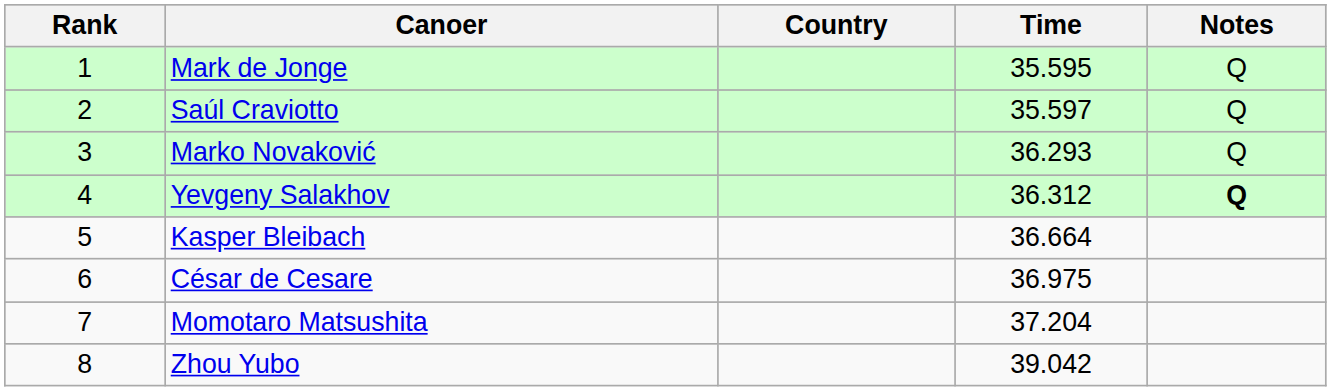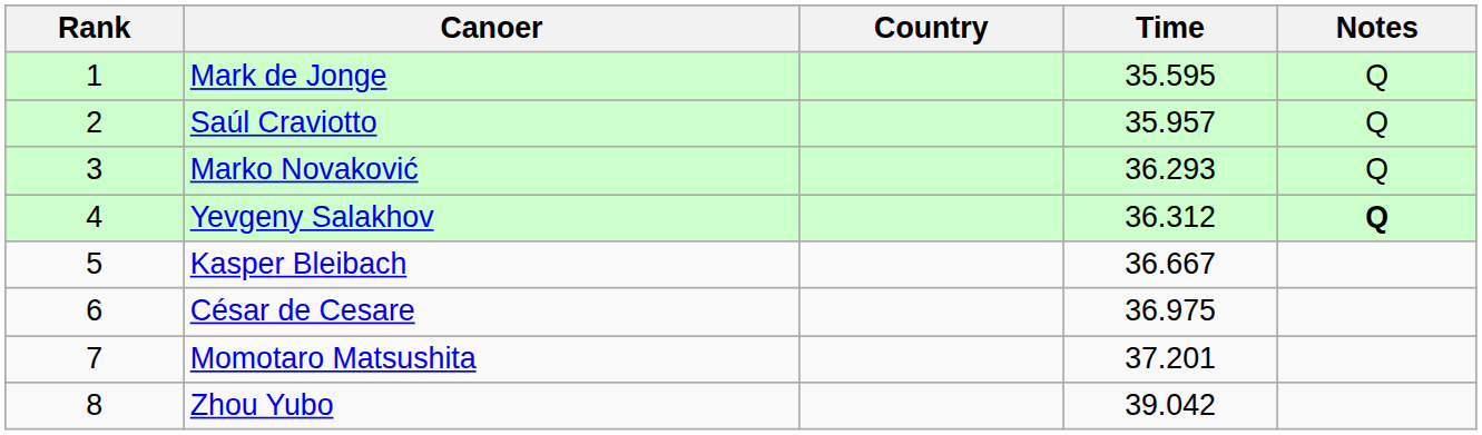 <table class="wikitable" width=50% style="text-align:center;">
 <tr>
 <th>Rank</th>
 <th>Canoer</th>
 <th>Country</th>
 <th>Time</th>
 <th>Notes</th>
 </tr>
 <tr bgcolor=ccffcc>
 <td>1</td>
 <td align="left"><a href='#'>Mark de Jonge</a></td>
 <td align="left"></td>
 <td>35.595</td>
 <td>Q</td>
 </tr>
 <tr bgcolor=ccffcc>
 <td>2</td>
 <td align="left"><a href='#'>Saúl Craviotto</a></td>
 <td align="left"></td>
-<td>35.597</td>
+<td>35.957</td>
 <td>Q</td>
 </tr>
 <tr bgcolor=ccffcc>
 <td>3</td>
 <td align="left"><a href='#'>Marko Novaković</a></td>
 <td align="left"></td>
 <td>36.293</td>
 <td>Q</td>
 </tr>
 <tr bgcolor=ccffcc>
 <td>4</td>
 <td align="left"><a href='#'>Yevgeny Salakhov</a></td>
 <td align="left"></td>
 <td>36.312</td>
 <td><strong>Q</strong></td>
 </tr>
 <tr>
 <td>5</td>
 <td align="left"><a href='#'>Kasper Bleibach</a></td>
 <td align="left"></td>
-<td>36.664</td>
+<td>36.667</td>
 <td></td>
 </tr>
 <tr>
 <td>6</td>
 <td align="left"><a href='#'>César de Cesare</a></td>
 <td align="left"></td>
 <td>36.975</td>
 <td></td>
 </tr>
 <tr>
 <td>7</td>
 <td align="left"><a href='#'>Momotaro Matsushita</a></td>
 <td align="left"></td>
-<td>37.204</td>
+<td>37.201</td>
 <td></td>
 </tr>
 <tr>
 <td>8</td>
 <td align="left"><a href='#'>Zhou Yubo</a></td>
 <td align="left"></td>
 <td>39.042</td>
 <td></td>
 </tr>
 </table>
